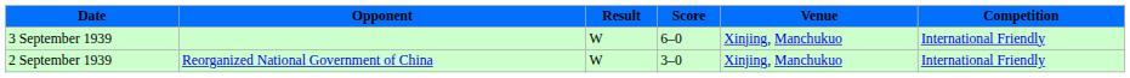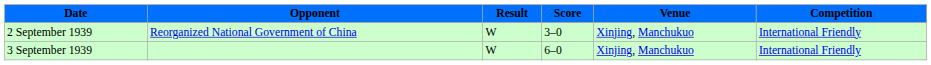 <table width=100% class="wikitable">
 <tr>
 <th style="background:#0070FF;"><span>Date</span></th>
 <th style="background:#0070FF;"><span>Opponent</span></th>
 <th style="background:#0070FF;"><span>Result</span></th>
 <th style="background:#0070FF;"><span>Score</span></th>
 <th style="background:#0070FF;"><span>Venue</span></th>
 <th style="background:#0070FF;"><span>Competition</span></th>
 </tr>
 <tr>
 </tr>
 <tr style="background:#CFC;">
+<td>2 September 1939</td>
+<td> <a href='#'>Reorganized National Government of China</a></td>
+<td>W</td>
+<td>3–0</td>
+<td> <a href='#'>Xinjing</a>, <a href='#'>Manchukuo</a></td>
+<td><a href='#'>International Friendly</a></td>
+</tr>
+<tr style="background:#CFC;">
 <td>3 September 1939</td>
 <td></td>
 <td>W</td>
 <td>6–0</td>
 <td> <a href='#'>Xinjing</a>, <a href='#'>Manchukuo</a></td>
 <td><a href='#'>International Friendly</a></td>
 </tr>
-<tr style="background:#CFC;">
-<td>2 September 1939</td>
-<td> <a href='#'>Reorganized National Government of China</a></td>
-<td>W</td>
-<td>3–0</td>
-<td> <a href='#'>Xinjing</a>, <a href='#'>Manchukuo</a></td>
-<td><a href='#'>International Friendly</a></td>
-</tr>
 </table>
